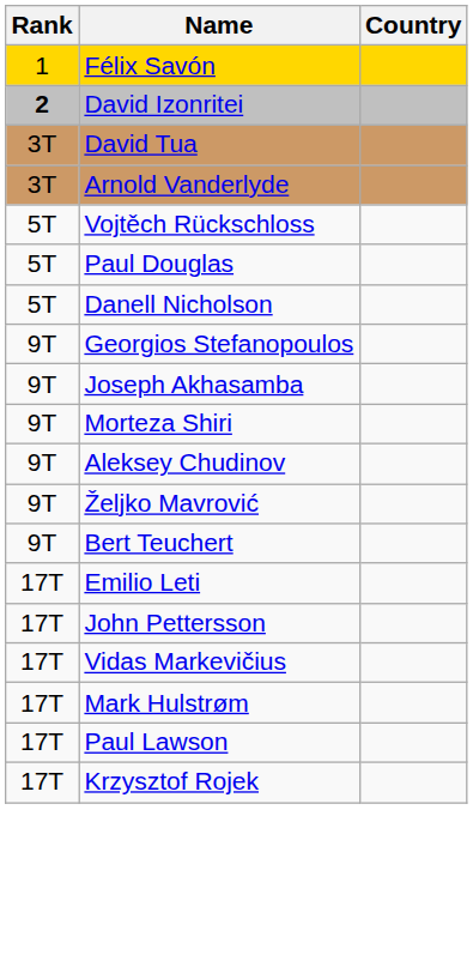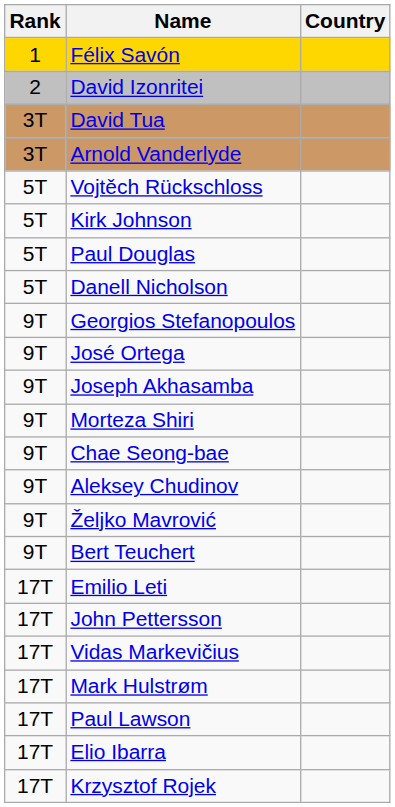 <table class="wikitable sortable" style="text-align:center">
 <tr>
 <th>Rank</th>
 <th>Name</th>
 <th>Country</th>
 </tr>
 <tr bgcolor=gold>
 <td>1</td>
 <td align="left"><a href='#'>Félix Savón</a></td>
 <td align="left"></td>
 </tr>
 <tr bgcolor=silver>
-<td><strong>2</strong></td>
+<td>2</td>
 <td align="left"><a href='#'>David Izonritei</a></td>
 <td align="left"></td>
 </tr>
 <tr bgcolor=#CC9966>
 <td>3T</td>
 <td align="left"><a href='#'>David Tua</a></td>
 <td align="left"></td>
 </tr>
 <tr bgcolor=#CC9966>
 <td>3T</td>
 <td align="left"><a href='#'>Arnold Vanderlyde</a></td>
 <td align="left"></td>
 </tr>
 <tr>
 <td>5T</td>
 <td align="left"><a href='#'>Vojtěch Rückschloss</a></td>
 <td align="left"></td>
 </tr>
 <tr>
 <td>5T</td>
+<td align="left"><a href='#'>Kirk Johnson</a></td>
+<td align="left"></td>
+</tr>
+<tr>
+<td>5T</td>
 <td align="left"><a href='#'>Paul Douglas</a></td>
 <td align="left"></td>
 </tr>
 <tr>
 <td>5T</td>
 <td align="left"><a href='#'>Danell Nicholson</a></td>
 <td align="left"></td>
 </tr>
 <tr>
 <td>9T</td>
 <td align="left"><a href='#'>Georgios Stefanopoulos</a></td>
 <td align="left"></td>
 </tr>
 <tr>
 <td>9T</td>
+<td align="left"><a href='#'>José Ortega</a></td>
+<td align="left"></td>
+</tr>
+<tr>
+<td>9T</td>
 <td align="left"><a href='#'>Joseph Akhasamba</a></td>
 <td align="left"></td>
 </tr>
 <tr>
 <td>9T</td>
 <td align="left"><a href='#'>Morteza Shiri</a></td>
+<td align="left"></td>
+</tr>
+<tr>
+<td>9T</td>
+<td align="left"><a href='#'>Chae Seong-bae</a></td>
 <td align="left"></td>
 </tr>
 <tr>
 <td>9T</td>
 <td align="left"><a href='#'>Aleksey Chudinov</a></td>
 <td align="left"></td>
 </tr>
 <tr>
 <td>9T</td>
 <td align="left"><a href='#'>Željko Mavrović</a></td>
 <td align="left"></td>
 </tr>
 <tr>
 <td>9T</td>
 <td align="left"><a href='#'>Bert Teuchert</a></td>
 <td align="left"></td>
 </tr>
 <tr>
 <td>17T</td>
 <td align="left"><a href='#'>Emilio Leti</a></td>
 <td align="left"></td>
 </tr>
 <tr>
 <td>17T</td>
 <td align="left"><a href='#'>John Pettersson</a></td>
 <td align="left"></td>
 </tr>
 <tr>
 <td>17T</td>
 <td align="left"><a href='#'>Vidas Markevičius</a></td>
 <td align="left"></td>
 </tr>
 <tr>
 <td>17T</td>
 <td align="left"><a href='#'>Mark Hulstrøm</a></td>
 <td align="left"></td>
 </tr>
 <tr>
 <td>17T</td>
 <td align="left"><a href='#'>Paul Lawson</a></td>
 <td align="left"></td>
 </tr>
 <tr>
 <td>17T</td>
+<td align="left"><a href='#'>Elio Ibarra</a></td>
+<td align="left"></td>
+</tr>
+<tr>
+<td>17T</td>
 <td align="left"><a href='#'>Krzysztof Rojek</a></td>
 <td align="left"></td>
 </tr>
 </table>
